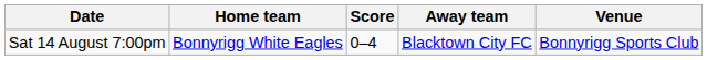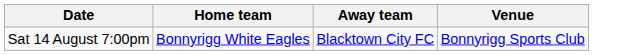 <table class="wikitable">
 <tr>
 <th>Date</th>
 <th>Home team</th>
-<th>Score</th>
 <th>Away team</th>
 <th>Venue</th>
 </tr>
 <tr>
 <td>Sat 14 August 7:00pm</td>
 <td><a href='#'>Bonnyrigg White Eagles</a></td>
-<td>0–4</td>
 <td><a href='#'>Blacktown City FC</a></td>
 <td><a href='#'>Bonnyrigg Sports Club</a></td>
 </tr>
 </table>
